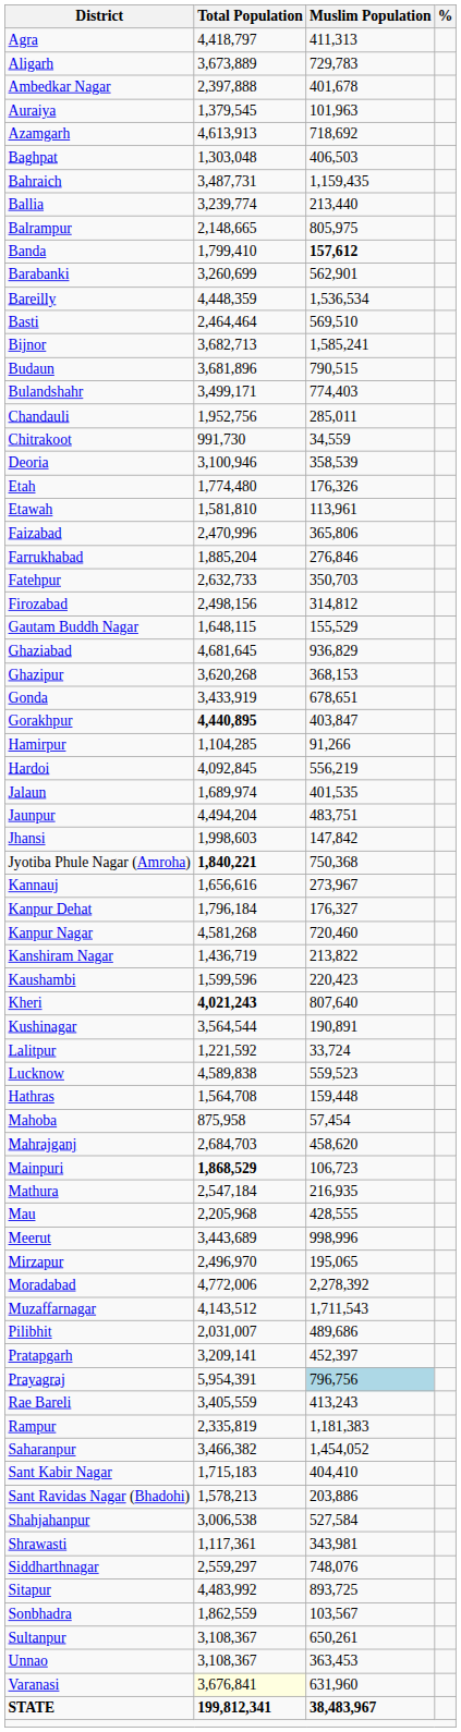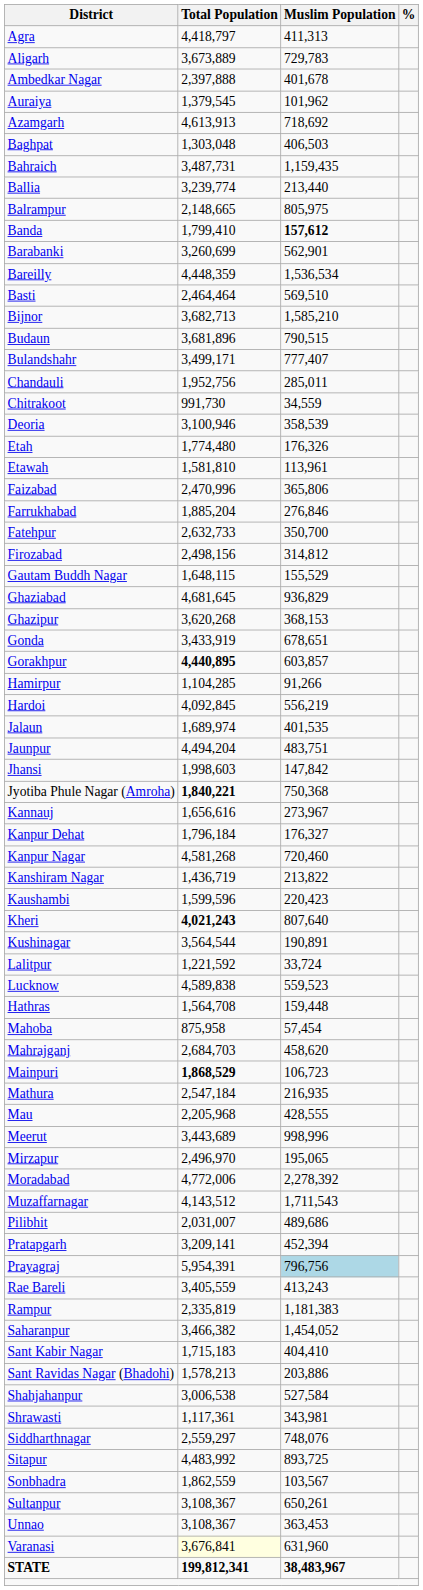 <table class="wikitable sortable">
 <tr>
 <th>District</th>
 <th>Total Population</th>
 <th>Muslim Population</th>
 <th>%</th>
 </tr>
 <tr>
 <td><a href='#'>Agra</a></td>
 <td>4,418,797</td>
 <td>411,313</td>
 <td></td>
 </tr>
 <tr>
 <td><a href='#'>Aligarh</a></td>
 <td>3,673,889</td>
 <td>729,783</td>
 <td></td>
 </tr>
 <tr>
 <td><a href='#'>Ambedkar Nagar</a></td>
 <td>2,397,888</td>
 <td>401,678</td>
 <td></td>
 </tr>
 <tr>
 <td><a href='#'>Auraiya</a></td>
 <td>1,379,545</td>
-<td>101,963</td>
+<td>101,962</td>
 <td></td>
 </tr>
 <tr>
 <td><a href='#'>Azamgarh</a></td>
 <td>4,613,913</td>
 <td>718,692</td>
 <td></td>
 </tr>
 <tr>
 <td><a href='#'>Baghpat</a></td>
 <td>1,303,048</td>
 <td>406,503</td>
 <td></td>
 </tr>
 <tr>
 <td><a href='#'>Bahraich</a></td>
 <td>3,487,731</td>
 <td>1,159,435</td>
 <td></td>
 </tr>
 <tr>
 <td><a href='#'>Ballia</a></td>
 <td>3,239,774</td>
 <td>213,440</td>
 <td></td>
 </tr>
 <tr>
 <td><a href='#'>Balrampur</a></td>
 <td>2,148,665</td>
 <td>805,975</td>
 <td></td>
 </tr>
 <tr>
 <td><a href='#'>Banda</a></td>
 <td>1,799,410</td>
 <td><strong>157,612</strong></td>
 <td></td>
 </tr>
 <tr>
 <td><a href='#'>Barabanki</a></td>
 <td>3,260,699</td>
 <td>562,901</td>
 <td></td>
 </tr>
 <tr>
 <td><a href='#'>Bareilly</a></td>
 <td>4,448,359</td>
 <td>1,536,534</td>
 <td></td>
 </tr>
 <tr>
 <td><a href='#'>Basti</a></td>
 <td>2,464,464</td>
 <td>569,510</td>
 <td></td>
 </tr>
 <tr>
 <td><a href='#'>Bijnor</a></td>
 <td>3,682,713</td>
-<td>1,585,241</td>
+<td>1,585,210</td>
 <td></td>
 </tr>
 <tr>
 <td><a href='#'>Budaun</a></td>
 <td>3,681,896</td>
 <td>790,515</td>
 <td></td>
 </tr>
 <tr>
 <td><a href='#'>Bulandshahr</a></td>
 <td>3,499,171</td>
-<td>774,403</td>
+<td>777,407</td>
 <td></td>
 </tr>
 <tr>
 <td><a href='#'>Chandauli</a></td>
 <td>1,952,756</td>
 <td>285,011</td>
 <td></td>
 </tr>
 <tr>
 <td><a href='#'>Chitrakoot</a></td>
 <td>991,730</td>
 <td>34,559</td>
 <td></td>
 </tr>
 <tr>
 <td><a href='#'>Deoria</a></td>
 <td>3,100,946</td>
 <td>358,539</td>
 <td></td>
 </tr>
 <tr>
 <td><a href='#'>Etah</a></td>
 <td>1,774,480</td>
 <td>176,326</td>
 <td></td>
 </tr>
 <tr>
 <td><a href='#'>Etawah</a></td>
 <td>1,581,810</td>
 <td>113,961</td>
 <td></td>
 </tr>
 <tr>
 <td><a href='#'>Faizabad</a></td>
 <td>2,470,996</td>
 <td>365,806</td>
 <td></td>
 </tr>
 <tr>
 <td><a href='#'>Farrukhabad</a></td>
 <td>1,885,204</td>
 <td>276,846</td>
 <td></td>
 </tr>
 <tr>
 <td><a href='#'>Fatehpur</a></td>
 <td>2,632,733</td>
-<td>350,703</td>
+<td>350,700</td>
 <td></td>
 </tr>
 <tr>
 <td><a href='#'>Firozabad</a></td>
 <td>2,498,156</td>
 <td>314,812</td>
 <td></td>
 </tr>
 <tr>
 <td><a href='#'>Gautam Buddh Nagar</a></td>
 <td>1,648,115</td>
 <td>155,529</td>
 <td></td>
 </tr>
 <tr>
 <td><a href='#'>Ghaziabad</a></td>
 <td>4,681,645</td>
 <td>936,829</td>
 <td></td>
 </tr>
 <tr>
 <td><a href='#'>Ghazipur</a></td>
 <td>3,620,268</td>
 <td>368,153</td>
 <td></td>
 </tr>
 <tr>
 <td><a href='#'>Gonda</a></td>
 <td>3,433,919</td>
 <td>678,651</td>
 <td></td>
 </tr>
 <tr>
 <td><a href='#'>Gorakhpur</a></td>
 <td><strong>4,440,895</strong></td>
-<td>403,847</td>
+<td>603,857</td>
 <td></td>
 </tr>
 <tr>
 <td><a href='#'>Hamirpur</a></td>
 <td>1,104,285</td>
 <td>91,266</td>
 <td></td>
 </tr>
 <tr>
 <td><a href='#'>Hardoi</a></td>
 <td>4,092,845</td>
 <td>556,219</td>
 <td></td>
 </tr>
 <tr>
 <td><a href='#'>Jalaun</a></td>
 <td>1,689,974</td>
 <td>401,535</td>
 <td></td>
 </tr>
 <tr>
 <td><a href='#'>Jaunpur</a></td>
 <td>4,494,204</td>
 <td>483,751</td>
 <td></td>
 </tr>
 <tr>
 <td><a href='#'>Jhansi</a></td>
 <td>1,998,603</td>
 <td>147,842</td>
 <td></td>
 </tr>
 <tr>
 <td>Jyotiba Phule Nagar (<a href='#'>Amroha</a>)</td>
 <td><strong>1,840,221</strong></td>
 <td>750,368</td>
 <td></td>
 </tr>
 <tr>
 <td><a href='#'>Kannauj</a></td>
 <td>1,656,616</td>
 <td>273,967</td>
 <td></td>
 </tr>
 <tr>
 <td><a href='#'>Kanpur Dehat</a></td>
 <td>1,796,184</td>
 <td>176,327</td>
 <td></td>
 </tr>
 <tr>
 <td><a href='#'>Kanpur Nagar</a></td>
 <td>4,581,268</td>
 <td>720,460</td>
 <td></td>
 </tr>
 <tr>
 <td><a href='#'>Kanshiram Nagar</a></td>
 <td>1,436,719</td>
 <td>213,822</td>
 <td></td>
 </tr>
 <tr>
 <td><a href='#'>Kaushambi</a></td>
 <td>1,599,596</td>
 <td>220,423</td>
 <td></td>
 </tr>
 <tr>
 <td><a href='#'>Kheri</a></td>
 <td><strong>4,021,243</strong></td>
 <td>807,640</td>
 <td></td>
 </tr>
 <tr>
 <td><a href='#'>Kushinagar</a></td>
 <td>3,564,544</td>
 <td>190,891</td>
 <td></td>
 </tr>
 <tr>
 <td><a href='#'>Lalitpur</a></td>
 <td>1,221,592</td>
 <td>33,724</td>
 <td></td>
 </tr>
 <tr>
 <td><a href='#'>Lucknow</a></td>
 <td>4,589,838</td>
 <td>559,523</td>
 <td></td>
 </tr>
 <tr>
 <td><a href='#'>Hathras</a></td>
 <td>1,564,708</td>
 <td>159,448</td>
 <td></td>
 </tr>
 <tr>
 <td><a href='#'>Mahoba</a></td>
 <td>875,958</td>
 <td>57,454</td>
 <td></td>
 </tr>
 <tr>
 <td><a href='#'>Mahrajganj</a></td>
 <td>2,684,703</td>
 <td>458,620</td>
 <td></td>
 </tr>
 <tr>
 <td><a href='#'>Mainpuri</a></td>
 <td><strong>1,868,529</strong></td>
 <td>106,723</td>
 <td></td>
 </tr>
 <tr>
 <td><a href='#'>Mathura</a></td>
 <td>2,547,184</td>
 <td>216,935</td>
 <td></td>
 </tr>
 <tr>
 <td><a href='#'>Mau</a></td>
 <td>2,205,968</td>
 <td>428,555</td>
 <td></td>
 </tr>
 <tr>
 <td><a href='#'>Meerut</a></td>
 <td>3,443,689</td>
 <td>998,996</td>
 <td></td>
 </tr>
 <tr>
 <td><a href='#'>Mirzapur</a></td>
 <td>2,496,970</td>
 <td>195,065</td>
 <td></td>
 </tr>
 <tr>
 <td><a href='#'>Moradabad</a></td>
 <td>4,772,006</td>
 <td>2,278,392</td>
 <td></td>
 </tr>
 <tr>
 <td><a href='#'>Muzaffarnagar</a></td>
 <td>4,143,512</td>
 <td>1,711,543</td>
 <td></td>
 </tr>
 <tr>
 <td><a href='#'>Pilibhit</a></td>
 <td>2,031,007</td>
 <td>489,686</td>
 <td></td>
 </tr>
 <tr>
 <td><a href='#'>Pratapgarh</a></td>
 <td>3,209,141</td>
-<td>452,397</td>
+<td>452,394</td>
 <td></td>
 </tr>
 <tr>
 <td><a href='#'>Prayagraj</a></td>
 <td>5,954,391</td>
 <td style="background: lightblue;">796,756</td>
 <td></td>
 </tr>
 <tr>
 <td><a href='#'>Rae Bareli</a></td>
 <td>3,405,559</td>
 <td>413,243</td>
 <td></td>
 </tr>
 <tr>
 <td><a href='#'>Rampur</a></td>
 <td>2,335,819</td>
 <td>1,181,383</td>
 <td></td>
 </tr>
 <tr>
 <td><a href='#'>Saharanpur</a></td>
 <td>3,466,382</td>
 <td>1,454,052</td>
 <td></td>
 </tr>
 <tr>
 <td><a href='#'>Sant Kabir Nagar</a></td>
 <td>1,715,183</td>
 <td>404,410</td>
 <td></td>
 </tr>
 <tr>
 <td><a href='#'>Sant Ravidas Nagar</a> (<a href='#'>Bhadohi</a>)</td>
 <td>1,578,213</td>
 <td>203,886</td>
 <td></td>
 </tr>
 <tr>
 <td><a href='#'>Shahjahanpur</a></td>
 <td>3,006,538</td>
 <td>527,584</td>
 <td></td>
 </tr>
 <tr>
 <td><a href='#'>Shrawasti</a></td>
 <td>1,117,361</td>
 <td>343,981</td>
 <td></td>
 </tr>
 <tr>
 <td><a href='#'>Siddharthnagar</a></td>
 <td>2,559,297</td>
 <td>748,076</td>
 <td></td>
 </tr>
 <tr>
 <td><a href='#'>Sitapur</a></td>
 <td>4,483,992</td>
 <td>893,725</td>
 <td></td>
 </tr>
 <tr>
 <td><a href='#'>Sonbhadra</a></td>
 <td>1,862,559</td>
 <td>103,567</td>
 <td></td>
 </tr>
 <tr>
 <td><a href='#'>Sultanpur</a></td>
 <td>3,108,367</td>
 <td>650,261</td>
 <td></td>
 </tr>
 <tr>
 <td><a href='#'>Unnao</a></td>
 <td>3,108,367</td>
 <td>363,453</td>
 <td></td>
 </tr>
 <tr>
 <td><a href='#'>Varanasi</a></td>
 <td style="background: lightyellow;">3,676,841</td>
 <td>631,960</td>
 <td></td>
 </tr>
 <tr>
 <td><strong>STATE</strong></td>
 <td><strong>199,812,341</strong></td>
 <td><strong>38,483,967</strong></td>
 <td><strong></strong></td>
 </tr>
 <tr>
 <td colspan="4"><small></small></td>
 </tr>
 </table>
